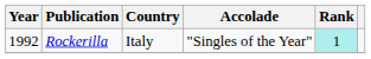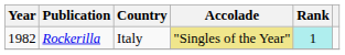 <table class="wikitable sortable" style="margin:0em 1em 1em 0pt">
 <tr>
 <th>Year</th>
 <th>Publication</th>
 <th>Country</th>
 <th>Accolade</th>
 <th>Rank</th>
 <th class=unsortable></th>
 </tr>
 <tr>
-<td align=center>1992</td>
+<td align=center>1982</td>
 <td><em><a href='#'>Rockerilla</a></em></td>
 <td>Italy</td>
-<td>"Singles of the Year"</td>
+<td style="background: khaki;">"Singles of the Year"</td>
 <td align=center style="background: paleturquoise;">1</td>
 <td></td>
 </tr>
 <tr>
 </tr>
 </table>
